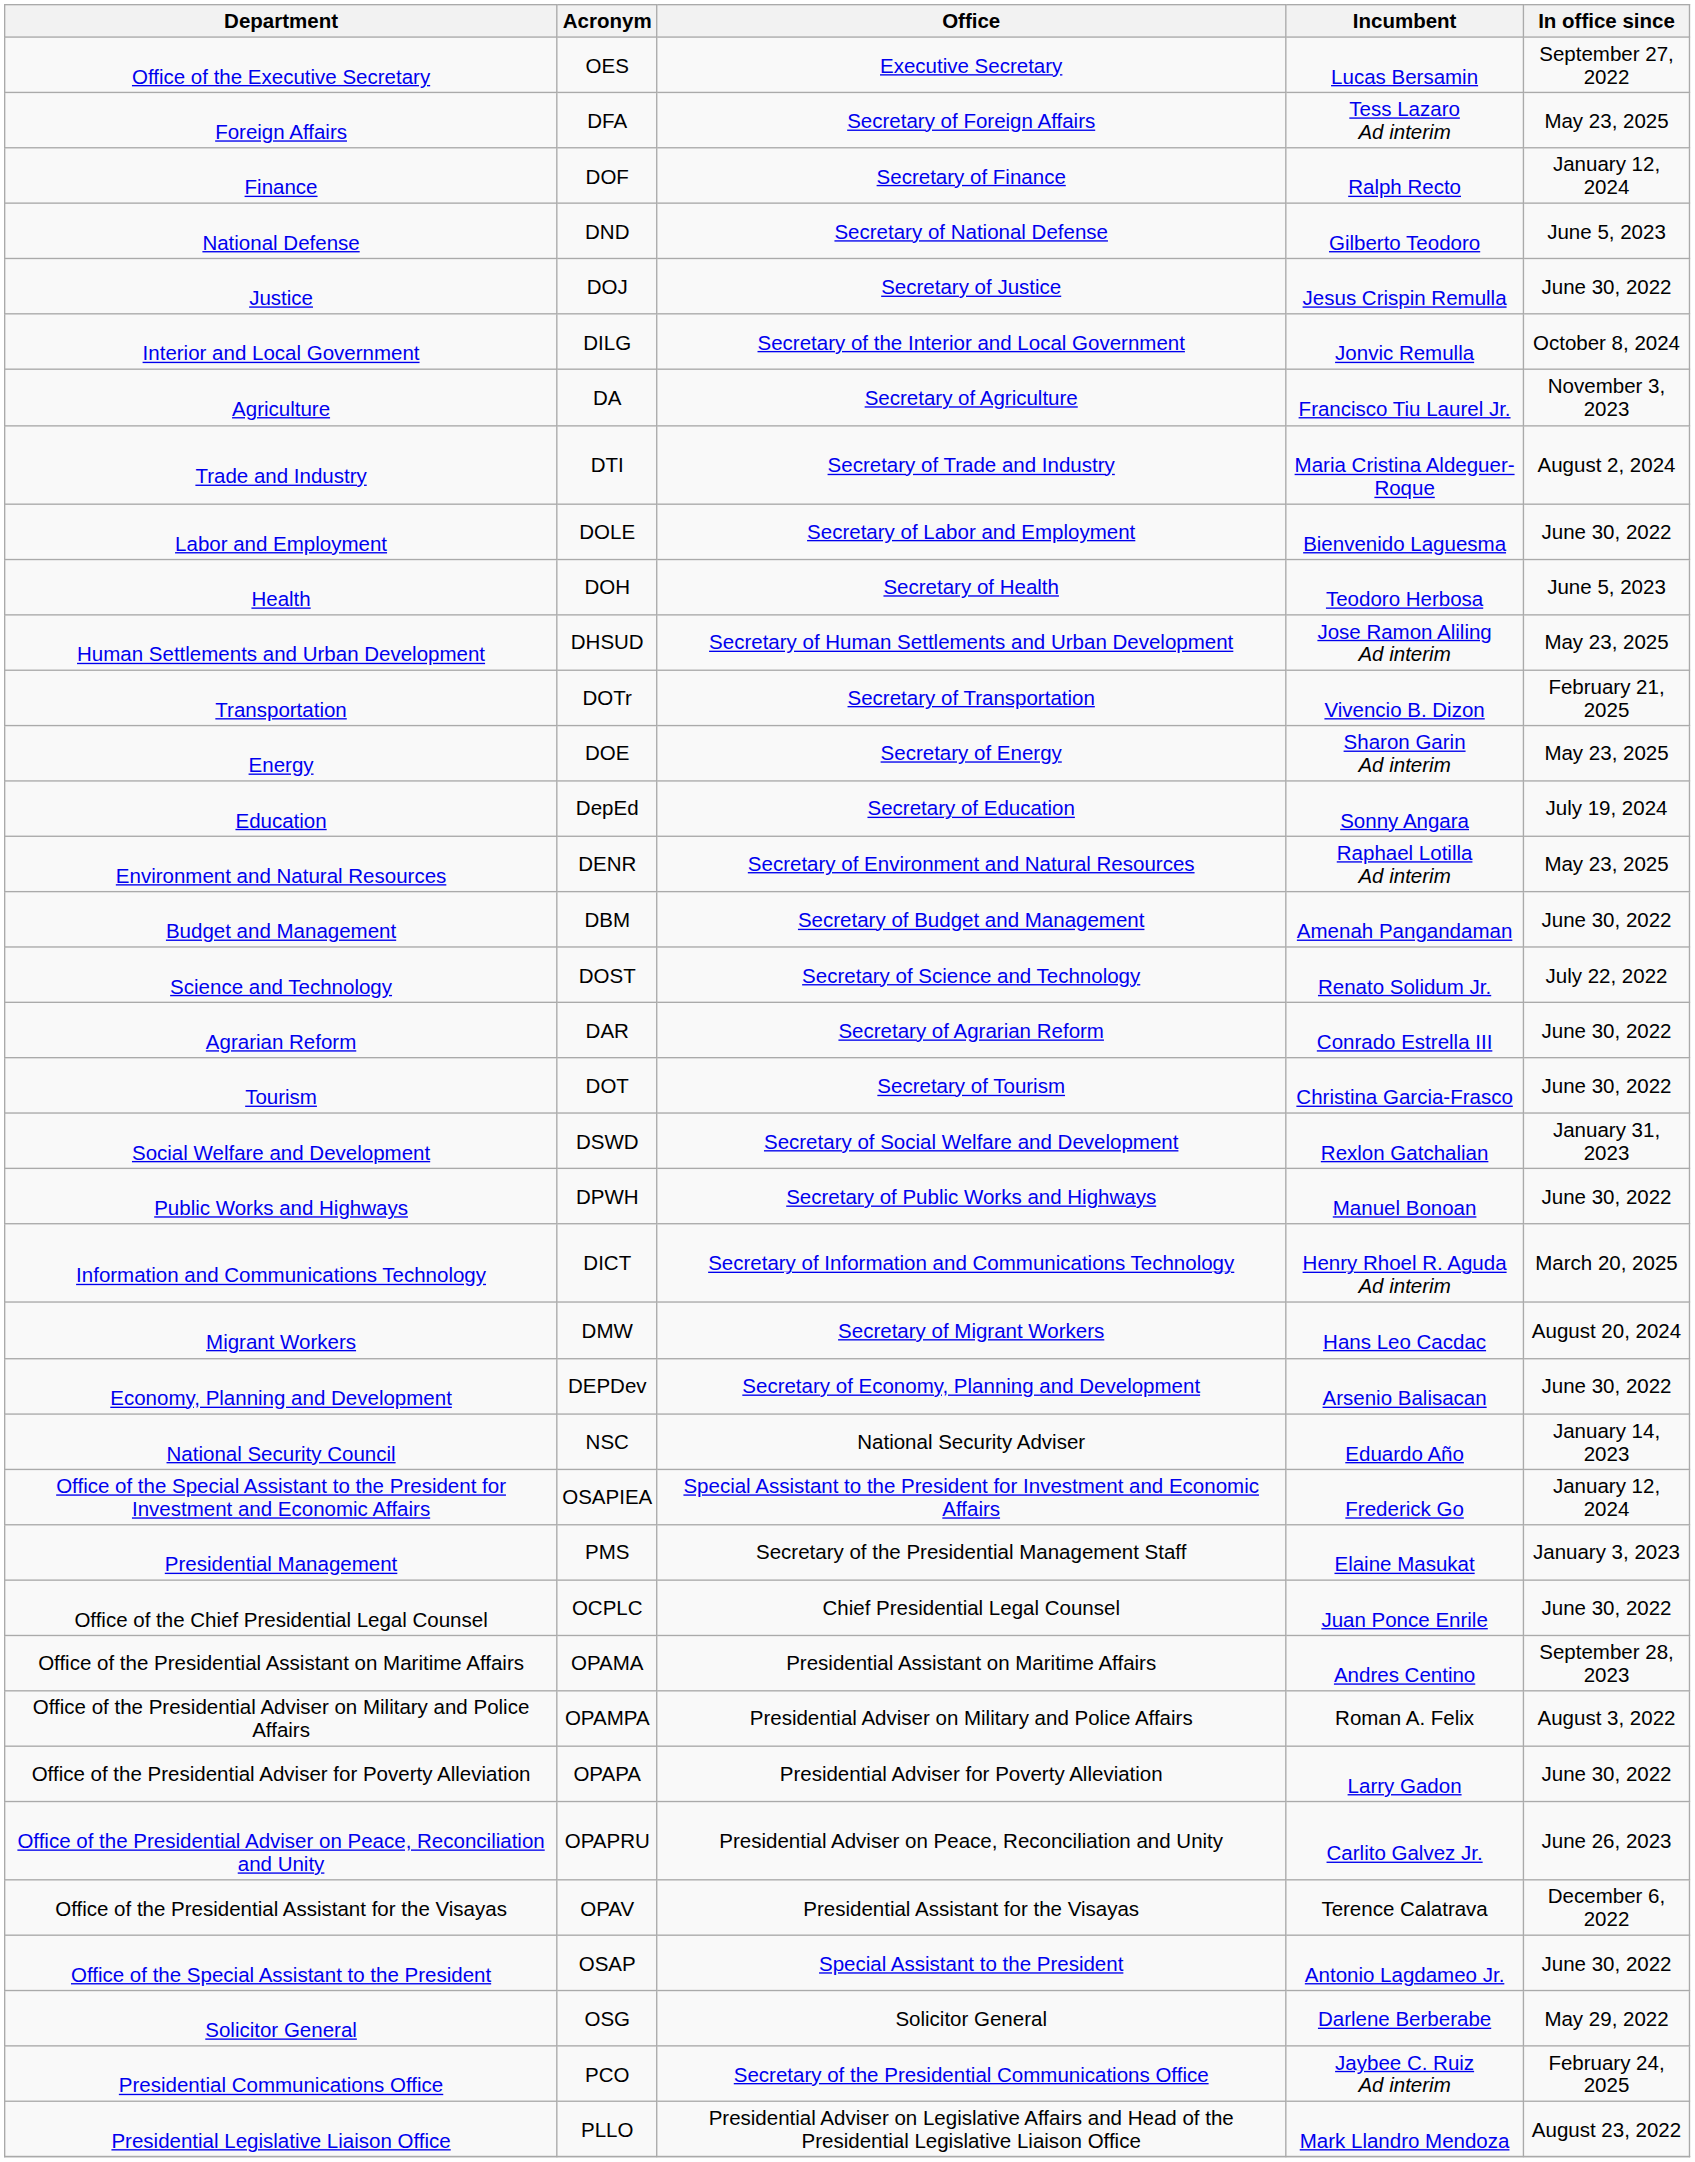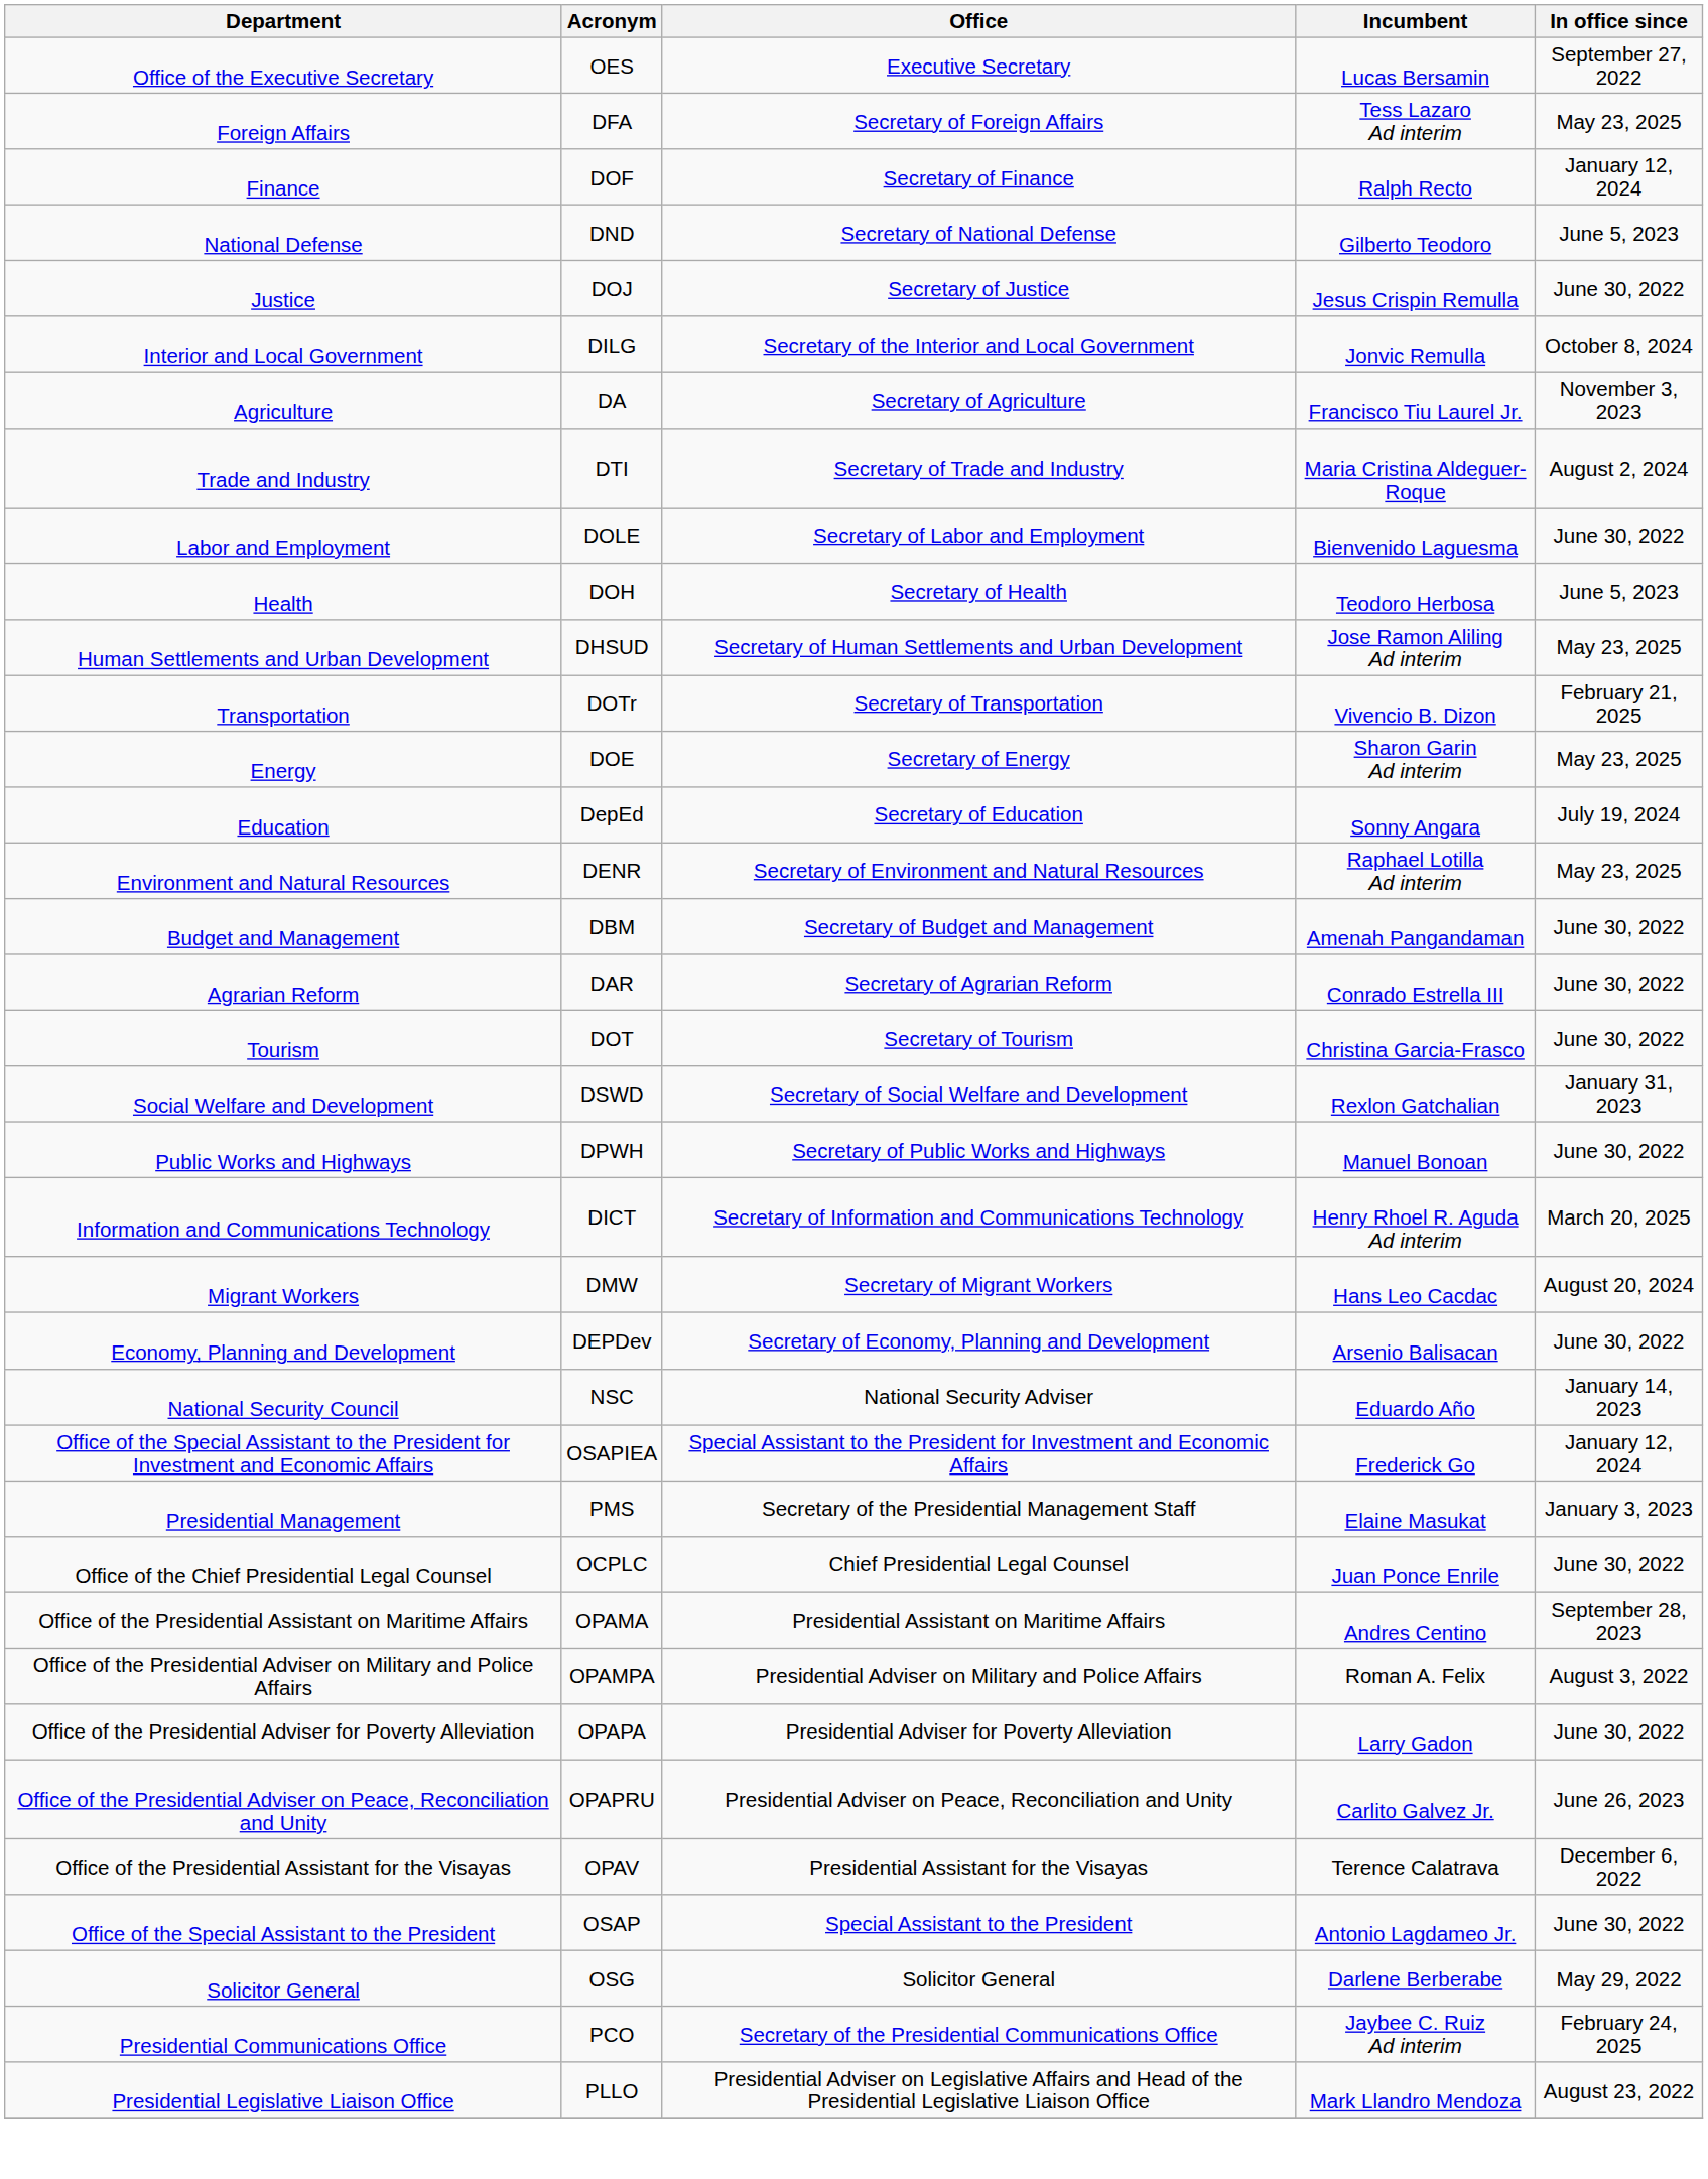 <table class="wikitable" style="font-size:95%; text-align:center;">
 <tr>
 <th>Department<br></th>
 <th>Acronym</th>
 <th>Office</th>
 <th>Incumbent</th>
 <th>In office since</th>
 </tr>
 <tr>
 <td><br><a href='#'>Office of the Executive Secretary</a><br></td>
 <td>OES</td>
 <td><a href='#'>Executive Secretary</a></td>
 <td><br><a href='#'>Lucas Bersamin</a></td>
 <td>September 27, 2022</td>
 </tr>
 <tr>
 <td><br><a href='#'>Foreign Affairs</a><br></td>
 <td>DFA</td>
 <td><a href='#'>Secretary of Foreign Affairs</a></td>
 <td><a href='#'>Tess Lazaro</a><br><em>Ad interim</em></td>
 <td>May 23, 2025</td>
 </tr>
 <tr>
 <td><br><a href='#'>Finance</a><br></td>
 <td>DOF</td>
 <td><a href='#'>Secretary of Finance</a></td>
 <td><br><a href='#'>Ralph Recto</a></td>
 <td>January 12, 2024</td>
 </tr>
 <tr>
 <td><br><a href='#'>National Defense</a><br></td>
 <td>DND</td>
 <td><a href='#'>Secretary of National Defense</a></td>
 <td><br><a href='#'>Gilberto Teodoro</a></td>
 <td>June 5, 2023</td>
 </tr>
 <tr>
 <td><br><a href='#'>Justice</a><br></td>
 <td>DOJ</td>
 <td><a href='#'>Secretary of Justice</a></td>
 <td><br><a href='#'>Jesus Crispin Remulla</a></td>
 <td>June 30, 2022</td>
 </tr>
 <tr>
 <td><br><a href='#'>Interior and Local Government</a><br></td>
 <td>DILG</td>
 <td><a href='#'>Secretary of the Interior and Local Government</a></td>
 <td><br><a href='#'>Jonvic Remulla</a></td>
 <td class="nowrap">October 8, 2024</td>
 </tr>
 <tr>
 <td><br><a href='#'>Agriculture</a><br></td>
 <td>DA</td>
 <td><a href='#'>Secretary of Agriculture</a></td>
 <td><br><a href='#'>Francisco Tiu Laurel Jr.</a></td>
 <td>November 3, 2023</td>
 </tr>
 <tr>
 <td><br><a href='#'>Trade and Industry</a><br></td>
 <td>DTI</td>
 <td><a href='#'>Secretary of Trade and Industry</a></td>
 <td><br><a href='#'>Maria Cristina Aldeguer-Roque</a></td>
 <td>August 2, 2024</td>
 </tr>
 <tr>
 <td><br><a href='#'>Labor and Employment</a><br></td>
 <td>DOLE</td>
 <td><a href='#'>Secretary of Labor and Employment</a></td>
 <td><br><a href='#'>Bienvenido Laguesma</a></td>
 <td>June 30, 2022</td>
 </tr>
 <tr>
 <td><br><a href='#'>Health</a><br></td>
 <td>DOH</td>
 <td><a href='#'>Secretary of Health</a></td>
 <td><br> <a href='#'>Teodoro Herbosa</a></td>
 <td>June 5, 2023</td>
 </tr>
 <tr>
 <td><br><a href='#'>Human Settlements and Urban Development</a><br></td>
 <td>DHSUD</td>
 <td><a href='#'>Secretary of Human Settlements and Urban Development</a></td>
 <td><a href='#'>Jose Ramon Aliling</a><br><em>Ad interim</em></td>
 <td>May 23, 2025</td>
 </tr>
 <tr>
 <td><br><a href='#'>Transportation</a><br></td>
 <td>DOTr</td>
 <td><a href='#'>Secretary of Transportation</a></td>
 <td><br><a href='#'>Vivencio B. Dizon</a></td>
 <td>February 21, 2025</td>
 </tr>
 <tr>
 <td><br><a href='#'>Energy</a><br></td>
 <td>DOE</td>
 <td><a href='#'>Secretary of Energy</a></td>
 <td><a href='#'>Sharon Garin</a><br><em>Ad interim</em></td>
 <td>May 23, 2025</td>
 </tr>
 <tr>
 <td><br><a href='#'>Education</a><br></td>
 <td>DepEd</td>
 <td><a href='#'>Secretary of Education</a></td>
 <td><br><a href='#'>Sonny Angara</a></td>
 <td>July 19, 2024</td>
 </tr>
 <tr>
 <td><br><a href='#'>Environment and Natural Resources</a><br></td>
 <td>DENR</td>
 <td><a href='#'>Secretary of Environment and Natural Resources</a></td>
 <td><a href='#'>Raphael Lotilla</a><br><em>Ad interim</em></td>
 <td>May 23, 2025</td>
 </tr>
 <tr>
 <td><br><a href='#'>Budget and Management</a><br></td>
 <td>DBM</td>
 <td><a href='#'>Secretary of Budget and Management</a></td>
 <td><br><a href='#'>Amenah Pangandaman</a></td>
 <td>June 30, 2022</td>
-</tr>
-<tr>
-<td><br><a href='#'>Science and Technology</a><br></td>
-<td>DOST</td>
-<td><a href='#'>Secretary of Science and Technology</a></td>
-<td><br><a href='#'>Renato Solidum Jr.</a></td>
-<td>July 22, 2022</td>
 </tr>
 <tr>
 <td><br><a href='#'>Agrarian Reform</a><br></td>
 <td>DAR</td>
 <td><a href='#'>Secretary of Agrarian Reform</a></td>
 <td><br><a href='#'>Conrado Estrella III</a></td>
 <td>June 30, 2022</td>
 </tr>
 <tr>
 <td><br><a href='#'>Tourism</a><br></td>
 <td>DOT</td>
 <td><a href='#'>Secretary of Tourism</a></td>
 <td><br><a href='#'>Christina Garcia-Frasco</a></td>
 <td>June 30, 2022</td>
 </tr>
 <tr>
 <td><br><a href='#'>Social Welfare and Development</a><br></td>
 <td>DSWD</td>
 <td><a href='#'>Secretary of Social Welfare and Development</a></td>
 <td><br><a href='#'>Rexlon Gatchalian</a></td>
 <td>January 31, 2023</td>
 </tr>
 <tr>
 <td><br><a href='#'>Public Works and Highways</a><br></td>
 <td>DPWH</td>
 <td><a href='#'>Secretary of Public Works and Highways</a></td>
 <td><br><a href='#'>Manuel Bonoan</a></td>
 <td>June 30, 2022</td>
 </tr>
 <tr>
 <td><br><a href='#'>Information and Communications Technology</a><br></td>
 <td>DICT</td>
 <td><a href='#'>Secretary of Information and Communications Technology</a></td>
 <td><br><a href='#'>Henry Rhoel R. Aguda</a><br> <em>Ad interim</em></td>
 <td>March 20, 2025</td>
 </tr>
 <tr>
 <td><br><a href='#'>Migrant Workers</a><br></td>
 <td>DMW</td>
 <td><a href='#'>Secretary of Migrant Workers</a></td>
 <td><br><a href='#'>Hans Leo Cacdac</a></td>
 <td>August 20, 2024</td>
 </tr>
 <tr>
 <td><br><a href='#'>Economy, Planning and Development</a><br></td>
 <td>DEPDev</td>
 <td><a href='#'>Secretary of Economy, Planning and Development</a></td>
 <td><br><a href='#'>Arsenio Balisacan</a></td>
 <td>June 30, 2022</td>
 </tr>
 <tr>
 <td><br><a href='#'>National Security Council</a><br></td>
 <td>NSC</td>
 <td>National Security Adviser</td>
 <td><br><a href='#'>Eduardo Año</a><br></td>
 <td>January 14, 2023</td>
 </tr>
 <tr>
 <td><a href='#'>Office of the Special Assistant to the President for Investment and Economic Affairs</a><br></td>
 <td>OSAPIEA</td>
 <td><a href='#'>Special Assistant to the President for Investment and Economic Affairs</a></td>
 <td><br><a href='#'>Frederick Go</a></td>
 <td>January 12, 2024</td>
 </tr>
 <tr>
 <td><br><a href='#'>Presidential Management</a><br></td>
 <td>PMS</td>
 <td>Secretary of the Presidential Management Staff</td>
 <td><br><a href='#'>Elaine Masukat</a></td>
 <td>January 3, 2023</td>
 </tr>
 <tr>
 <td><br>Office of the Chief Presidential Legal Counsel<br></td>
 <td>OCPLC</td>
 <td>Chief Presidential Legal Counsel</td>
 <td><br><a href='#'>Juan Ponce Enrile</a></td>
 <td>June 30, 2022</td>
 </tr>
 <tr>
 <td>Office of the Presidential Assistant on Maritime Affairs<br></td>
 <td>OPAMA</td>
 <td>Presidential Assistant on Maritime Affairs</td>
 <td><br><a href='#'>Andres Centino</a></td>
 <td>September 28, 2023</td>
 </tr>
 <tr>
 <td>Office of the Presidential Adviser on Military and Police Affairs<br></td>
 <td>OPAMPA</td>
 <td>Presidential Adviser on Military and Police Affairs</td>
 <td>Roman A. Felix</td>
 <td>August 3, 2022</td>
 </tr>
 <tr>
 <td>Office of the Presidential Adviser for Poverty Alleviation<br></td>
 <td>OPAPA</td>
 <td>Presidential Adviser for Poverty Alleviation</td>
 <td><br><a href='#'>Larry Gadon</a></td>
 <td>June 30, 2022</td>
 </tr>
 <tr>
 <td><br><a href='#'>Office of the Presidential Adviser on Peace, Reconciliation and Unity</a><br></td>
 <td>OPAPRU</td>
 <td>Presidential Adviser on Peace, Reconciliation and Unity</td>
 <td><br><a href='#'>Carlito Galvez Jr.</a></td>
 <td>June 26, 2023</td>
 </tr>
 <tr>
 <td>Office of the Presidential Assistant for the Visayas<br></td>
 <td>OPAV</td>
 <td>Presidential Assistant for the Visayas</td>
 <td>Terence Calatrava</td>
 <td>December 6, 2022</td>
 </tr>
 <tr>
 <td><br><a href='#'>Office of the Special Assistant to the President</a><br></td>
 <td>OSAP</td>
 <td><a href='#'>Special Assistant to the President</a></td>
 <td><br><a href='#'>Antonio Lagdameo Jr.</a></td>
 <td>June 30, 2022</td>
 </tr>
 <tr>
 <td><br><a href='#'>Solicitor General</a><br></td>
 <td>OSG</td>
 <td>Solicitor General</td>
 <td><a href='#'>Darlene Berberabe</a></td>
 <td>May 29, 2022</td>
 </tr>
 <tr>
 <td><br><a href='#'>Presidential Communications Office</a><br></td>
 <td>PCO</td>
 <td><a href='#'>Secretary of the Presidential Communications Office</a></td>
 <td> <a href='#'>Jaybee C. Ruiz</a> <br> <em>Ad interim</em></td>
 <td>February 24, 2025</td>
 </tr>
 <tr>
 <td><br><a href='#'>Presidential Legislative Liaison Office</a><br></td>
 <td>PLLO</td>
 <td>Presidential Adviser on Legislative Affairs and Head of the Presidential Legislative Liaison Office</td>
 <td> <br><a href='#'>Mark Llandro Mendoza</a></td>
 <td>August 23, 2022</td>
 </tr>
 <tr>
 </tr>
 </table>
